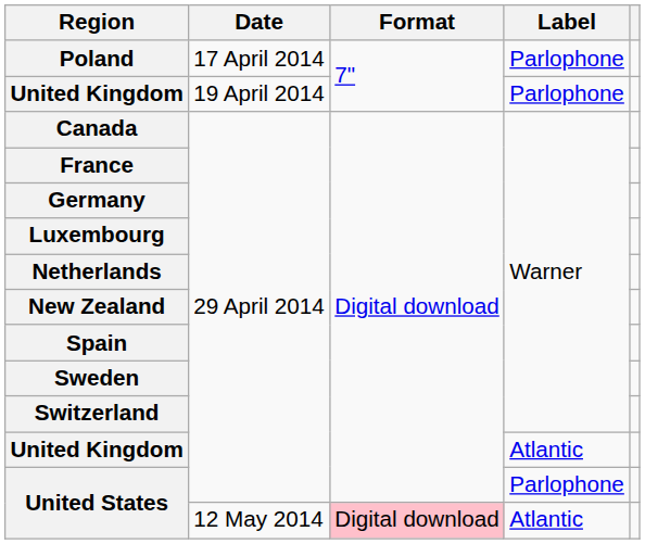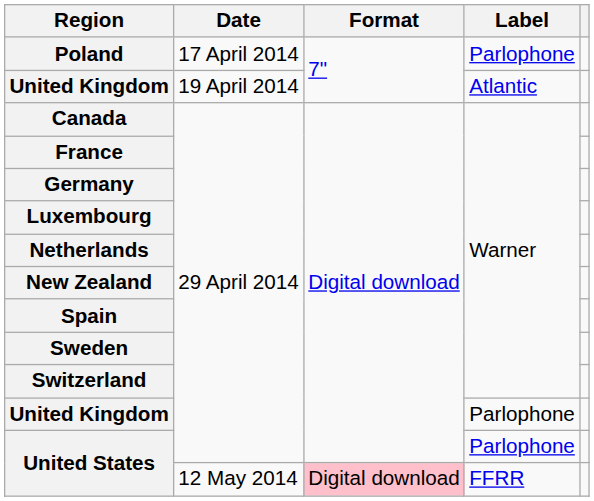 <table class="wikitable plainrowheaders">
 <tr>
 <th scope="col">Region</th>
 <th scope="col">Date</th>
 <th scope="col">Format</th>
 <th scope="col">Label</th>
 <th scope="col"></th>
 </tr>
 <tr>
 <th scope="row">Poland</th>
 <td>17 April 2014</td>
 <td rowspan="2"><a href='#'>7"</a></td>
 <td><a href='#'>Parlophone</a></td>
 <td></td>
 </tr>
 <tr>
 <th scope="row">United Kingdom</th>
 <td>19 April 2014</td>
-<td><a href='#'>Parlophone</a></td>
+<td><a href='#'>Atlantic</a></td>
 <td></td>
 </tr>
 <tr>
 <th scope="row">Canada</th>
 <td rowspan="11">29 April 2014</td>
 <td rowspan="11"><a href='#'>Digital download</a></td>
 <td rowspan="9">Warner</td>
 <td></td>
 </tr>
 <tr>
 <th scope="row">France</th>
 <td></td>
 </tr>
 <tr>
 <th scope="row">Germany</th>
 <td></td>
 </tr>
 <tr>
 <th scope="row">Luxembourg</th>
 <td></td>
 </tr>
 <tr>
 <th scope="row">Netherlands</th>
 <td></td>
 </tr>
 <tr>
 <th scope="row">New Zealand</th>
 <td></td>
 </tr>
 <tr>
 <th scope="row">Spain</th>
 <td></td>
 </tr>
 <tr>
 <th scope="row">Sweden</th>
 <td></td>
 </tr>
 <tr>
 <th scope="row">Switzerland</th>
 <td></td>
 </tr>
 <tr>
 <th scope="row">United Kingdom</th>
-<td><a href='#'>Atlantic</a></td>
+<td>Parlophone</td>
 <td></td>
 </tr>
 <tr>
 <th scope="row" rowspan="2">United States</th>
 <td><a href='#'>Parlophone</a></td>
 <td></td>
 </tr>
 <tr>
 <td>12 May 2014</td>
 <td style="background: pink;">Digital download </td>
-<td><a href='#'>Atlantic</a></td>
+<td><a href='#'>FFRR</a></td>
 <td></td>
 </tr>
 </table>
